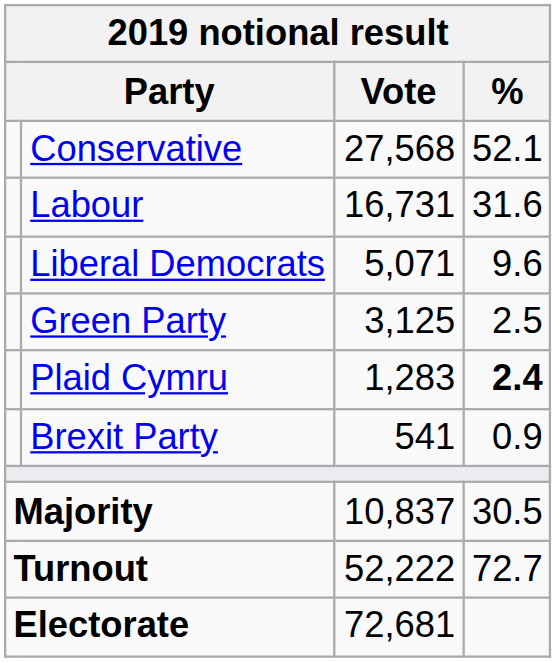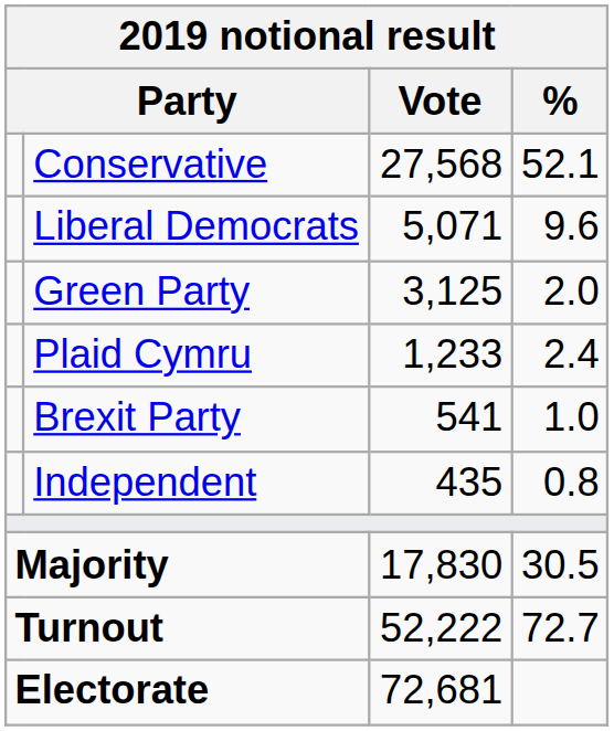 <table class="wikitable">
 <tr>
 <th colspan="4">2019 notional result  </th>
 </tr>
 <tr>
 <th colspan="2" bgcolor="#DDDDFF" width="130px">Party</th>
 <th bgcolor="#DDDDFF" width="50px">Vote</th>
 <th bgcolor="#DDDDFF" width="30px">%</th>
 </tr>
 <tr>
 <td></td>
 <td><a href='#'>Conservative</a></td>
 <td align="right">27,568</td>
 <td align="right">52.1</td>
 </tr>
 <tr>
 <td></td>
-<td><a href='#'>Labour</a></td>
-<td align="right">16,731</td>
-<td align="right">31.6</td>
-</tr>
-<tr>
-<td></td>
 <td><a href='#'>Liberal Democrats</a></td>
 <td align="right">5,071</td>
 <td align="right">9.6</td>
 </tr>
 <tr>
 <td></td>
 <td><a href='#'>Green Party</a></td>
 <td align="right">3,125</td>
-<td align="right">2.5</td>
+<td align="right">2.0</td>
 </tr>
 <tr>
 <td></td>
 <td><a href='#'>Plaid Cymru</a></td>
-<td align="right">1,283</td>
-<td align="right"><strong>2.4</strong></td>
+<td align="right">1,233</td>
+<td align="right">2.4</td>
 </tr>
 <tr>
 <td></td>
 <td><a href='#'>Brexit Party</a></td>
 <td align="right">541</td>
-<td align="right">0.9</td>
+<td align="right">1.0</td>
+</tr>
+<tr>
+<td></td>
+<td><a href='#'>Independent</a></td>
+<td align="right">435</td>
+<td align="right">0.8</td>
 </tr>
 <tr>
 <td colspan="4" bgcolor="#EAECF0"></td>
 </tr>
 <tr>
 <td colspan="2"><strong>Majority</strong></td>
-<td align="right">10,837</td>
+<td align="right">17,830</td>
 <td align="right">30.5</td>
 </tr>
 <tr>
 <td colspan="2"><strong>Turnout</strong></td>
 <td align="right">52,222</td>
 <td align="right">72.7</td>
 </tr>
 <tr>
 <td colspan="2"><strong>Electorate</strong></td>
 <td align="right">72,681</td>
 </tr>
 </table>
